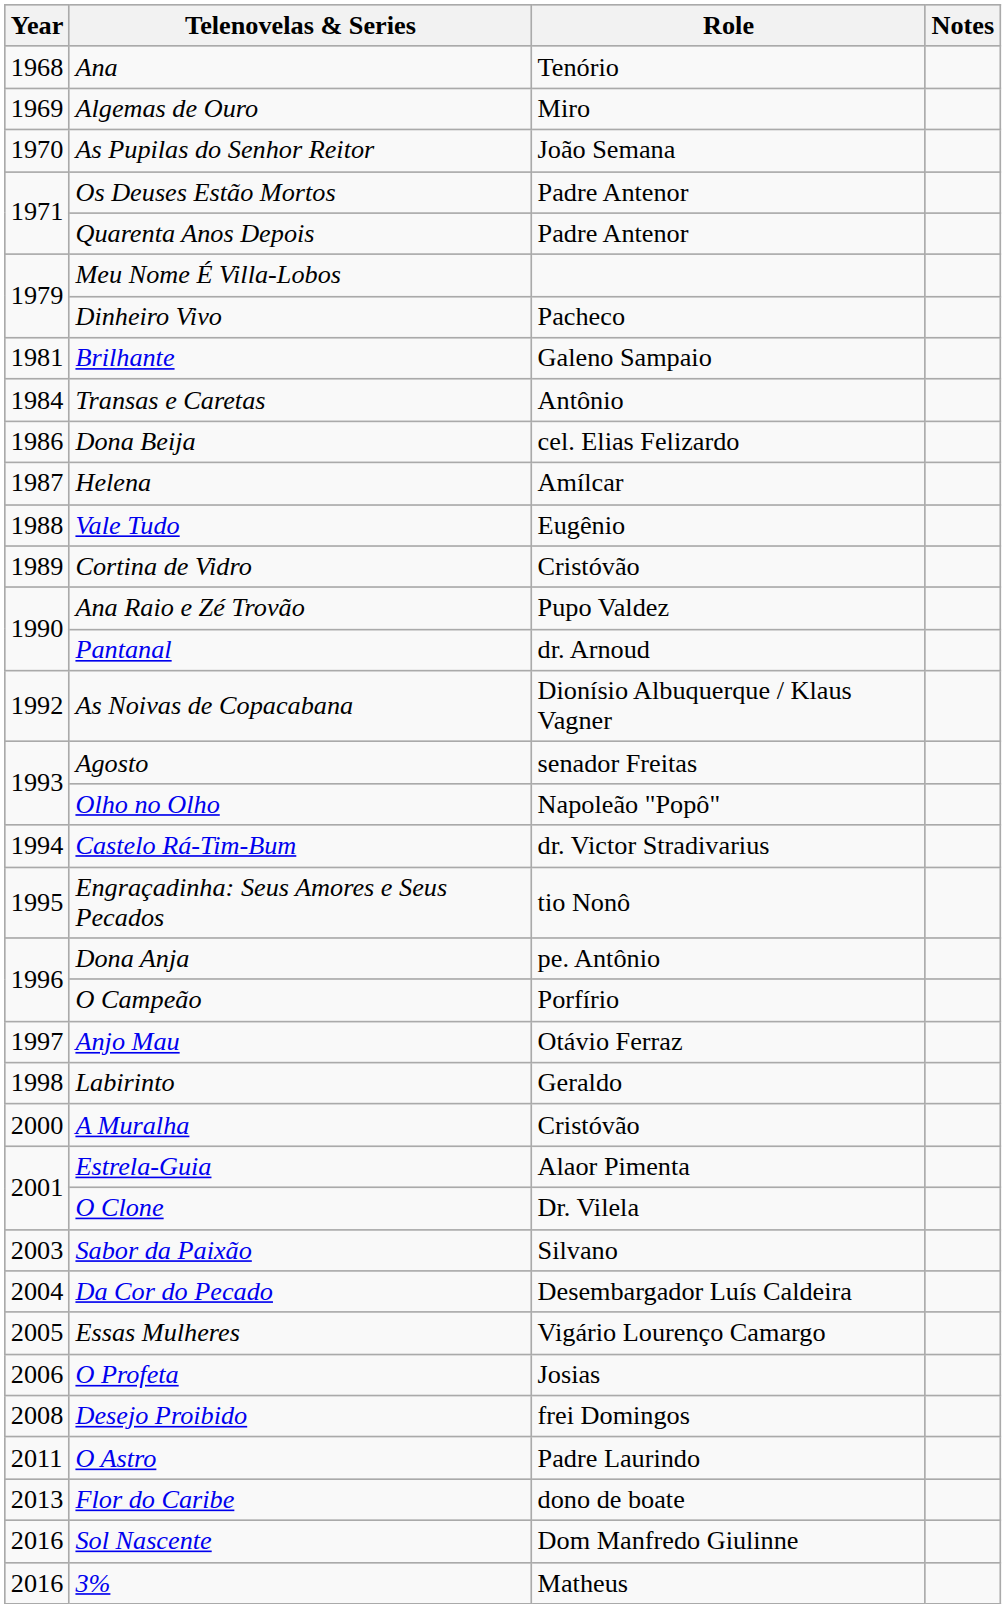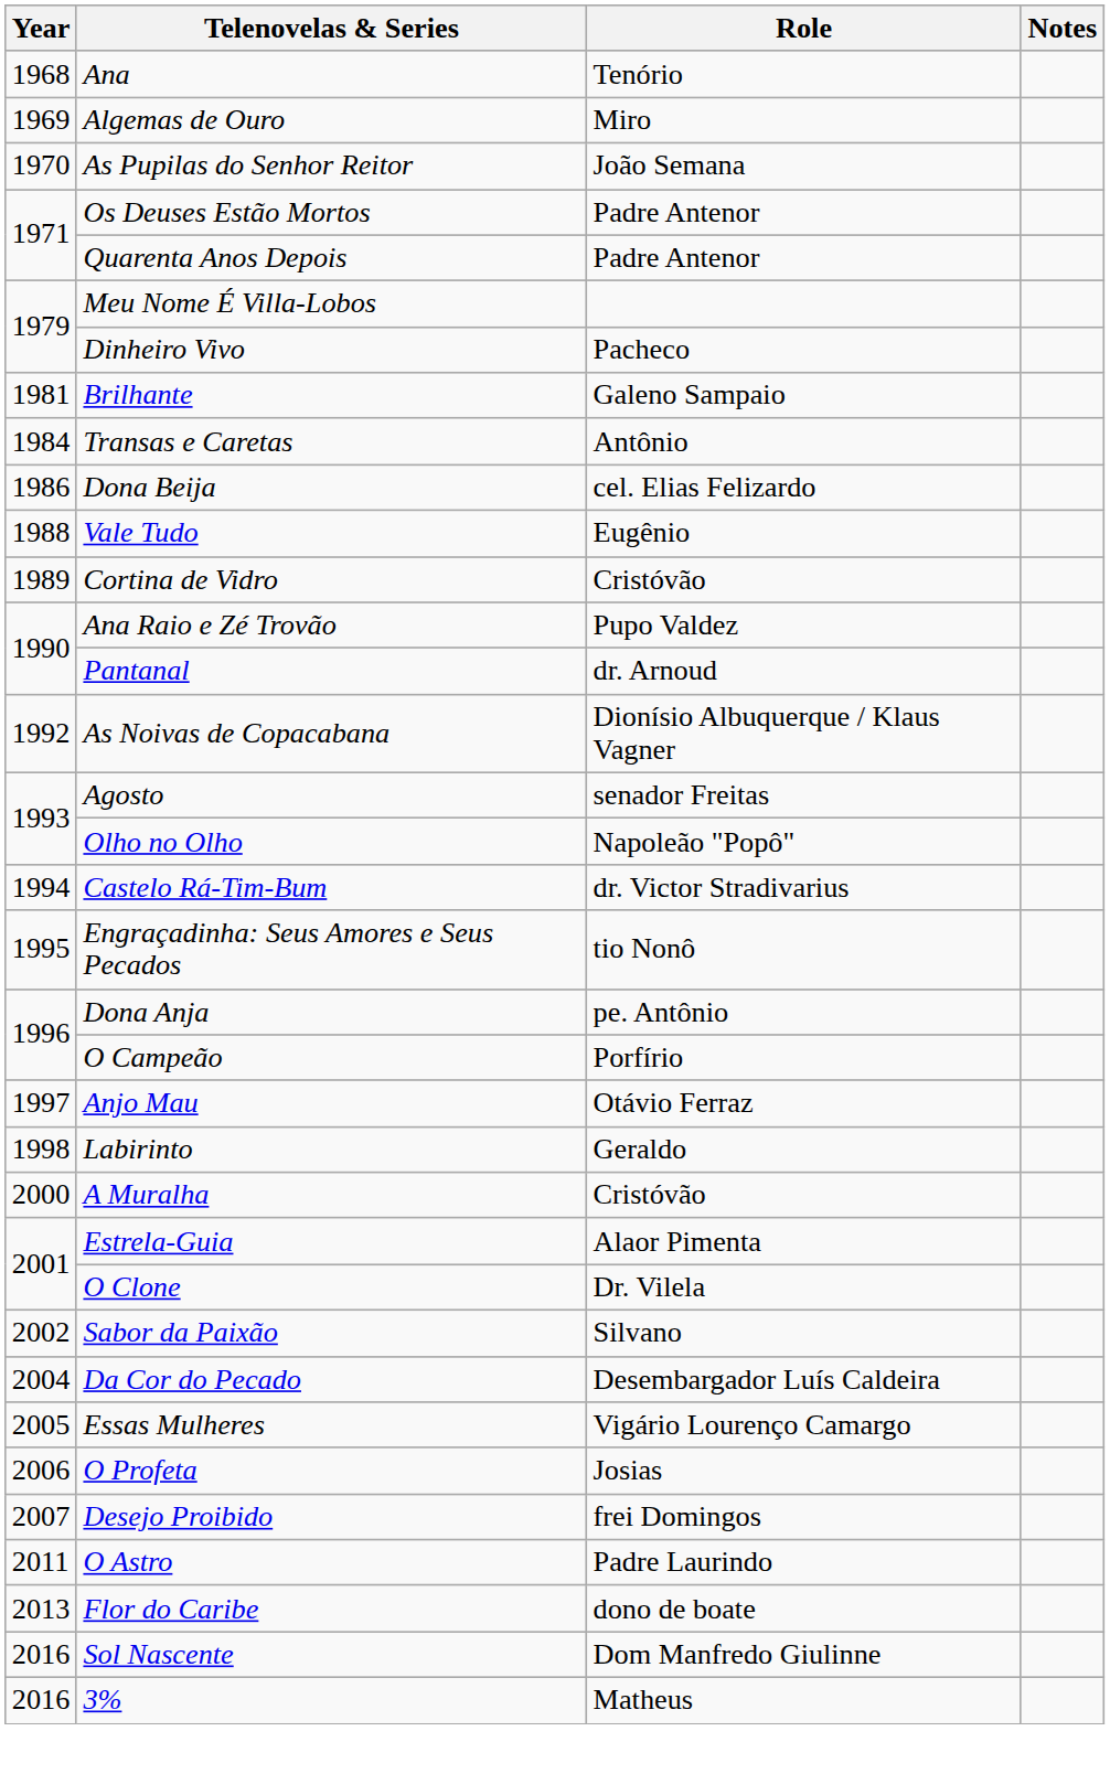 <table class="wikitable">
 <tr>
 <th>Year</th>
 <th>Telenovelas & Series</th>
 <th>Role</th>
 <th>Notes</th>
 </tr>
 <tr>
 <td>1968</td>
 <td><em>Ana</em></td>
 <td>Tenório</td>
 <td></td>
 </tr>
 <tr>
 <td>1969</td>
 <td><em>Algemas de Ouro</em></td>
 <td>Miro</td>
 <td></td>
 </tr>
 <tr>
 <td>1970</td>
 <td><em>As Pupilas do Senhor Reitor</em></td>
 <td>João Semana</td>
 <td></td>
 </tr>
 <tr>
 <td rowspan="2">1971</td>
 <td><em>Os Deuses Estão Mortos</em></td>
 <td>Padre Antenor</td>
 <td></td>
 </tr>
 <tr>
 <td><em>Quarenta Anos Depois</em></td>
 <td>Padre Antenor</td>
 <td></td>
 </tr>
 <tr>
 <td rowspan="2">1979</td>
 <td><em>Meu Nome É Villa-Lobos</em></td>
 <td></td>
 <td></td>
 </tr>
 <tr>
 <td><em>Dinheiro Vivo</em></td>
 <td>Pacheco</td>
 <td></td>
 </tr>
 <tr>
 <td>1981</td>
 <td><em><a href='#'>Brilhante</a></em></td>
 <td>Galeno Sampaio</td>
 <td></td>
 </tr>
 <tr>
 <td>1984</td>
 <td><em>Transas e Caretas</em></td>
 <td>Antônio</td>
 <td></td>
 </tr>
 <tr>
 <td>1986</td>
 <td><em>Dona Beija</em></td>
 <td>cel. Elias Felizardo</td>
-<td></td>
-</tr>
-<tr>
-<td>1987</td>
-<td><em>Helena</em></td>
-<td>Amílcar</td>
 <td></td>
 </tr>
 <tr>
 <td>1988</td>
 <td><em><a href='#'>Vale Tudo</a></em></td>
 <td>Eugênio</td>
 <td></td>
 </tr>
 <tr>
 <td>1989</td>
 <td><em>Cortina de Vidro</em></td>
 <td>Cristóvão</td>
 <td></td>
 </tr>
 <tr>
 <td rowspan="2">1990</td>
 <td><em>Ana Raio e Zé Trovão</em></td>
 <td>Pupo Valdez</td>
 <td></td>
 </tr>
 <tr>
 <td><em><a href='#'>Pantanal</a></em></td>
 <td>dr. Arnoud</td>
 <td></td>
 </tr>
 <tr>
 <td>1992</td>
 <td><em>As Noivas de Copacabana</em></td>
 <td>Dionísio Albuquerque / Klaus Vagner</td>
 <td></td>
 </tr>
 <tr>
 <td rowspan="2">1993</td>
 <td><em>Agosto</em></td>
 <td>senador Freitas</td>
 <td></td>
 </tr>
 <tr>
 <td><em><a href='#'>Olho no Olho</a></em></td>
 <td>Napoleão "Popô"</td>
 <td></td>
 </tr>
 <tr>
 <td>1994</td>
 <td><em><a href='#'>Castelo Rá-Tim-Bum</a></em></td>
 <td>dr. Victor Stradivarius</td>
 <td></td>
 </tr>
 <tr>
 <td>1995</td>
 <td><em>Engraçadinha: Seus Amores e Seus Pecados</em></td>
 <td>tio Nonô</td>
 <td></td>
 </tr>
 <tr>
 <td rowspan="2">1996</td>
 <td><em>Dona Anja</em></td>
 <td>pe. Antônio</td>
 <td></td>
 </tr>
 <tr>
 <td><em>O Campeão</em></td>
 <td>Porfírio</td>
 <td></td>
 </tr>
 <tr>
 <td>1997</td>
 <td><em><a href='#'>Anjo Mau</a></em></td>
 <td>Otávio Ferraz</td>
 <td></td>
 </tr>
 <tr>
 <td>1998</td>
 <td><em>Labirinto</em></td>
 <td>Geraldo</td>
 <td></td>
 </tr>
 <tr>
 <td>2000</td>
 <td><em><a href='#'>A Muralha</a></em></td>
 <td>Cristóvão</td>
 <td></td>
 </tr>
 <tr>
 <td rowspan="2">2001</td>
 <td><em><a href='#'>Estrela-Guia</a></em></td>
 <td>Alaor Pimenta</td>
 <td></td>
 </tr>
 <tr>
 <td><em><a href='#'>O Clone</a></em></td>
 <td>Dr. Vilela</td>
 <td></td>
 </tr>
 <tr>
-<td>2003</td>
+<td>2002</td>
 <td><em><a href='#'>Sabor da Paixão</a></em></td>
 <td>Silvano</td>
 <td></td>
 </tr>
 <tr>
 <td>2004</td>
 <td><em><a href='#'>Da Cor do Pecado</a></em></td>
 <td>Desembargador Luís Caldeira</td>
 <td></td>
 </tr>
 <tr>
 <td>2005</td>
 <td><em>Essas Mulheres</em></td>
 <td>Vigário Lourenço Camargo</td>
 <td></td>
 </tr>
 <tr>
 <td>2006</td>
 <td><em><a href='#'>O Profeta</a></em></td>
 <td>Josias</td>
 <td></td>
 </tr>
 <tr>
-<td>2008</td>
+<td>2007</td>
 <td><em><a href='#'>Desejo Proibido</a></em></td>
 <td>frei Domingos</td>
 <td></td>
 </tr>
 <tr>
 <td>2011</td>
 <td><em><a href='#'>O Astro</a></em></td>
 <td>Padre Laurindo</td>
 <td></td>
 </tr>
 <tr>
 <td>2013</td>
 <td><em><a href='#'>Flor do Caribe</a></em></td>
 <td>dono de boate</td>
 <td></td>
 </tr>
 <tr>
 <td>2016</td>
 <td><em><a href='#'>Sol Nascente</a></em></td>
 <td>Dom Manfredo Giulinne</td>
 <td></td>
 </tr>
 <tr>
 <td>2016</td>
 <td><em><a href='#'>3%</a></em></td>
 <td>Matheus</td>
 <td></td>
 </tr>
 </table>
